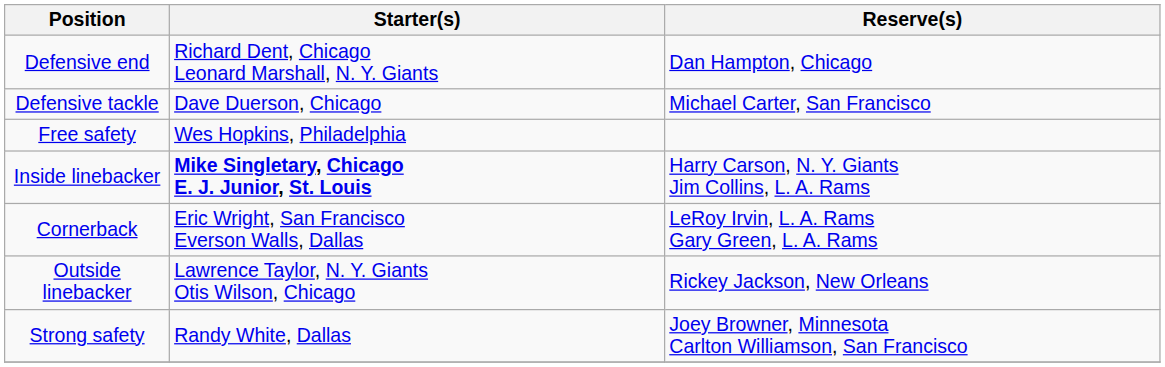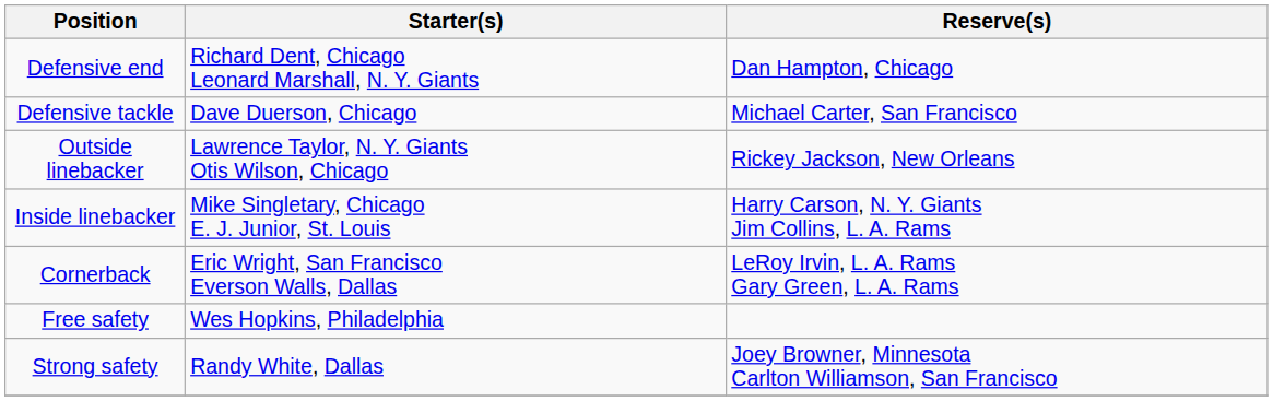 <table class="wikitable" width=75%>
 <tr>
 <th width=10%>Position</th>
 <th width=30%>Starter(s)</th>
 <th width=30%>Reserve(s)</th>
 </tr>
 <tr>
 <td align=center><a href='#'>Defensive end</a></td>
 <td> <a href='#'>Richard Dent</a>, <a href='#'>Chicago</a><br> <a href='#'>Leonard Marshall</a>, <a href='#'>N. Y. Giants</a></td>
 <td> <a href='#'>Dan Hampton</a>, <a href='#'>Chicago</a></td>
 </tr>
 <tr>
 <td align=center><a href='#'>Defensive tackle</a></td>
 <td> <a href='#'>Dave Duerson</a>, <a href='#'>Chicago</a></td>
 <td> <a href='#'>Michael Carter</a>, <a href='#'>San Francisco</a></td>
 </tr>
 <tr>
-<td align=center><a href='#'>Free safety</a></td>
-<td> <a href='#'>Wes Hopkins</a>, <a href='#'>Philadelphia</a></td>
-<td></td>
+<td align=center><a href='#'>Outside linebacker</a></td>
+<td> <a href='#'>Lawrence Taylor</a>, <a href='#'>N. Y. Giants</a><br> <a href='#'>Otis Wilson</a>, <a href='#'>Chicago</a></td>
+<td> <a href='#'>Rickey Jackson</a>, <a href='#'>New Orleans</a></td>
 </tr>
 <tr>
 <td align=center><a href='#'>Inside linebacker</a></td>
-<td><strong> <a href='#'>Mike Singletary</a>, <a href='#'>Chicago</a><br> <a href='#'>E. J. Junior</a>, <a href='#'>St. Louis</a></strong></td>
+<td> <a href='#'>Mike Singletary</a>, <a href='#'>Chicago</a><br> <a href='#'>E. J. Junior</a>, <a href='#'>St. Louis</a></td>
 <td> <a href='#'>Harry Carson</a>, <a href='#'>N. Y. Giants</a><br> <a href='#'>Jim Collins</a>, <a href='#'>L. A. Rams</a></td>
 </tr>
 <tr>
 <td align=center><a href='#'>Cornerback</a></td>
 <td> <a href='#'>Eric Wright</a>, <a href='#'>San Francisco</a><br> <a href='#'>Everson Walls</a>, <a href='#'>Dallas</a></td>
 <td> <a href='#'>LeRoy Irvin</a>, <a href='#'>L. A. Rams</a><br> <a href='#'>Gary Green</a>, <a href='#'>L. A. Rams</a></td>
 </tr>
 <tr>
-<td align=center><a href='#'>Outside linebacker</a></td>
-<td> <a href='#'>Lawrence Taylor</a>, <a href='#'>N. Y. Giants</a><br> <a href='#'>Otis Wilson</a>, <a href='#'>Chicago</a></td>
-<td> <a href='#'>Rickey Jackson</a>, <a href='#'>New Orleans</a></td>
+<td align=center><a href='#'>Free safety</a></td>
+<td> <a href='#'>Wes Hopkins</a>, <a href='#'>Philadelphia</a></td>
+<td></td>
 </tr>
 <tr>
 <td align=center><a href='#'>Strong safety</a></td>
 <td> <a href='#'>Randy White</a>, <a href='#'>Dallas</a></td>
 <td> <a href='#'>Joey Browner</a>, <a href='#'>Minnesota</a><br> <a href='#'>Carlton Williamson</a>, <a href='#'>San Francisco</a></td>
 </tr>
 <tr>
 </tr>
 </table>
